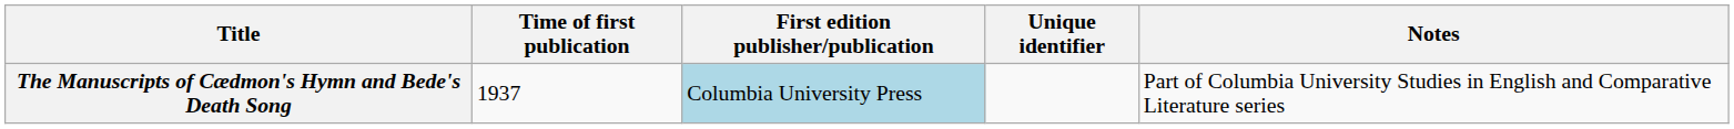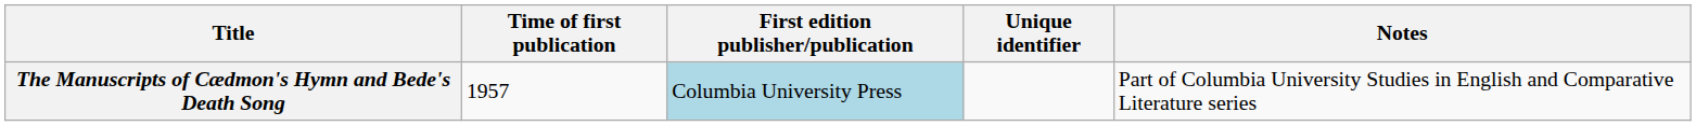 <table class="wikitable sortable plainrowheaders" style="margin-right: 0;">
 <tr>
 <th scope="col" class="unsortable">Title</th>
 <th scope="col">Time of first publication</th>
 <th scope="col" class="unsortable">First edition publisher/publication</th>
 <th scope="col" class="unsortable">Unique identifier</th>
 <th scope="col" class="unsortable">Notes</th>
 </tr>
 <tr>
 <th scope="row"><em>The Manuscripts of Cædmon's Hymn and Bede's Death Song</em></th>
-<td>1937</td>
+<td>1957</td>
 <td style="background: lightblue;">Columbia University Press</td>
 <td></td>
 <td>Part of Columbia University Studies in English and Comparative Literature series</td>
 </tr>
 </table>
